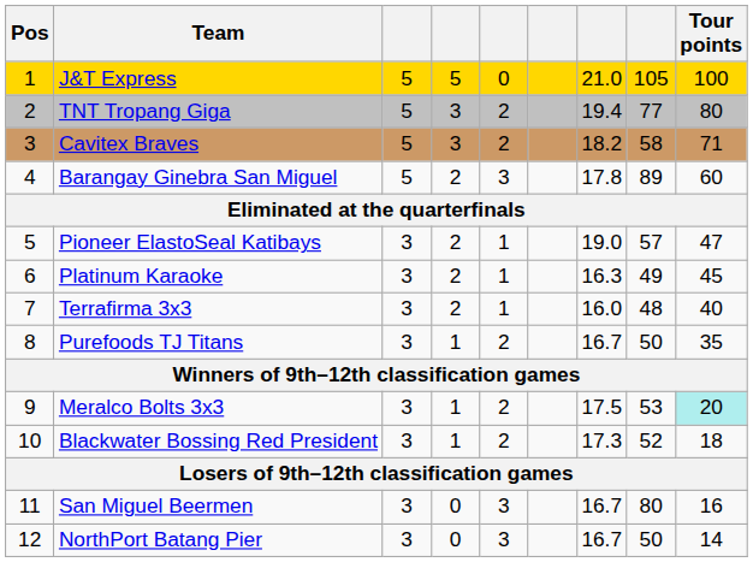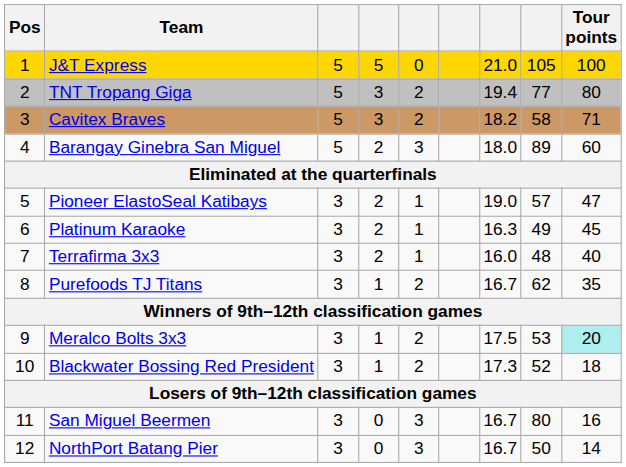 <table class="wikitable" style="text-align:center">
 <tr>
 <th width=30>Pos</th>
 <th width=180>Team</th>
 <th width=30></th>
 <th width=30></th>
 <th width=30></th>
 <th width=30></th>
 <th width=30></th>
 <th width=30></th>
 <th width=30>Tour points</th>
 </tr>
 <tr bgcolor=gold>
 <td>1</td>
 <td align=left><a href='#'>J&T Express</a></td>
 <td>5</td>
 <td>5</td>
 <td>0</td>
 <td></td>
 <td>21.0</td>
 <td>105</td>
 <td>100</td>
 </tr>
 <tr bgcolor=silver>
 <td>2</td>
 <td align=left><a href='#'>TNT Tropang Giga</a></td>
 <td>5</td>
 <td>3</td>
 <td>2</td>
 <td></td>
 <td>19.4</td>
 <td>77</td>
 <td>80</td>
 </tr>
 <tr bgcolor=cc9966>
 <td>3</td>
 <td align=left><a href='#'>Cavitex Braves</a></td>
 <td>5</td>
 <td>3</td>
 <td>2</td>
 <td></td>
 <td>18.2</td>
 <td>58</td>
 <td>71</td>
 </tr>
 <tr>
 <td>4</td>
 <td align=left><a href='#'>Barangay Ginebra San Miguel</a></td>
 <td>5</td>
 <td>2</td>
 <td>3</td>
 <td></td>
-<td>17.8</td>
+<td>18.0</td>
 <td>89</td>
 <td>60</td>
 </tr>
 <tr>
 <th colspan=9>Eliminated at the quarterfinals</th>
 </tr>
 <tr>
 <td>5</td>
 <td align=left><a href='#'>Pioneer ElastoSeal Katibays</a></td>
 <td>3</td>
 <td>2</td>
 <td>1</td>
 <td></td>
 <td>19.0</td>
 <td>57</td>
 <td>47</td>
 </tr>
 <tr>
 <td>6</td>
 <td align=left><a href='#'>Platinum Karaoke</a></td>
 <td>3</td>
 <td>2</td>
 <td>1</td>
 <td></td>
 <td>16.3</td>
 <td>49</td>
 <td>45</td>
 </tr>
 <tr>
 <td>7</td>
 <td align=left><a href='#'>Terrafirma 3x3</a></td>
 <td>3</td>
 <td>2</td>
 <td>1</td>
 <td></td>
 <td>16.0</td>
 <td>48</td>
 <td>40</td>
 </tr>
 <tr>
 <td>8</td>
 <td align=left><a href='#'>Purefoods TJ Titans</a></td>
 <td>3</td>
 <td>1</td>
 <td>2</td>
 <td></td>
 <td>16.7</td>
-<td>50</td>
+<td>62</td>
 <td>35</td>
 </tr>
 <tr>
 <th colspan=9>Winners of 9th–12th classification games</th>
 </tr>
 <tr>
 <td>9</td>
 <td align=left><a href='#'>Meralco Bolts 3x3</a></td>
 <td>3</td>
 <td>1</td>
 <td>2</td>
 <td></td>
 <td>17.5</td>
 <td>53</td>
 <td style="background: paleturquoise;">20</td>
 </tr>
 <tr>
 <td>10</td>
 <td align=left nowrap><a href='#'>Blackwater Bossing Red President</a></td>
 <td>3</td>
 <td>1</td>
 <td>2</td>
 <td></td>
 <td>17.3</td>
 <td>52</td>
 <td>18</td>
 </tr>
 <tr>
 <th colspan=9>Losers of 9th–12th classification games</th>
 </tr>
 <tr>
 <td>11</td>
 <td align=left><a href='#'>San Miguel Beermen</a></td>
 <td>3</td>
 <td>0</td>
 <td>3</td>
 <td></td>
 <td>16.7</td>
 <td>80</td>
 <td>16</td>
 </tr>
 <tr>
 <td>12</td>
 <td align=left><a href='#'>NorthPort Batang Pier</a></td>
 <td>3</td>
 <td>0</td>
 <td>3</td>
 <td></td>
 <td>16.7</td>
 <td>50</td>
 <td>14</td>
 </tr>
 </table>
